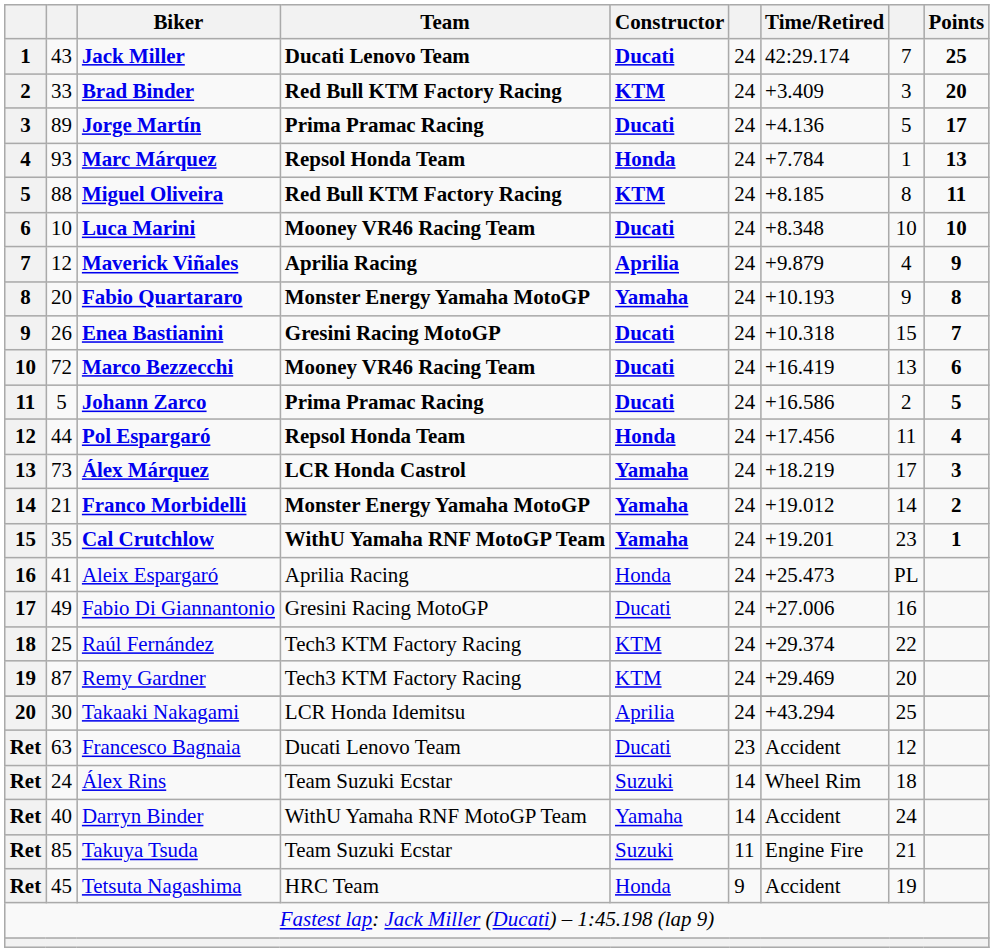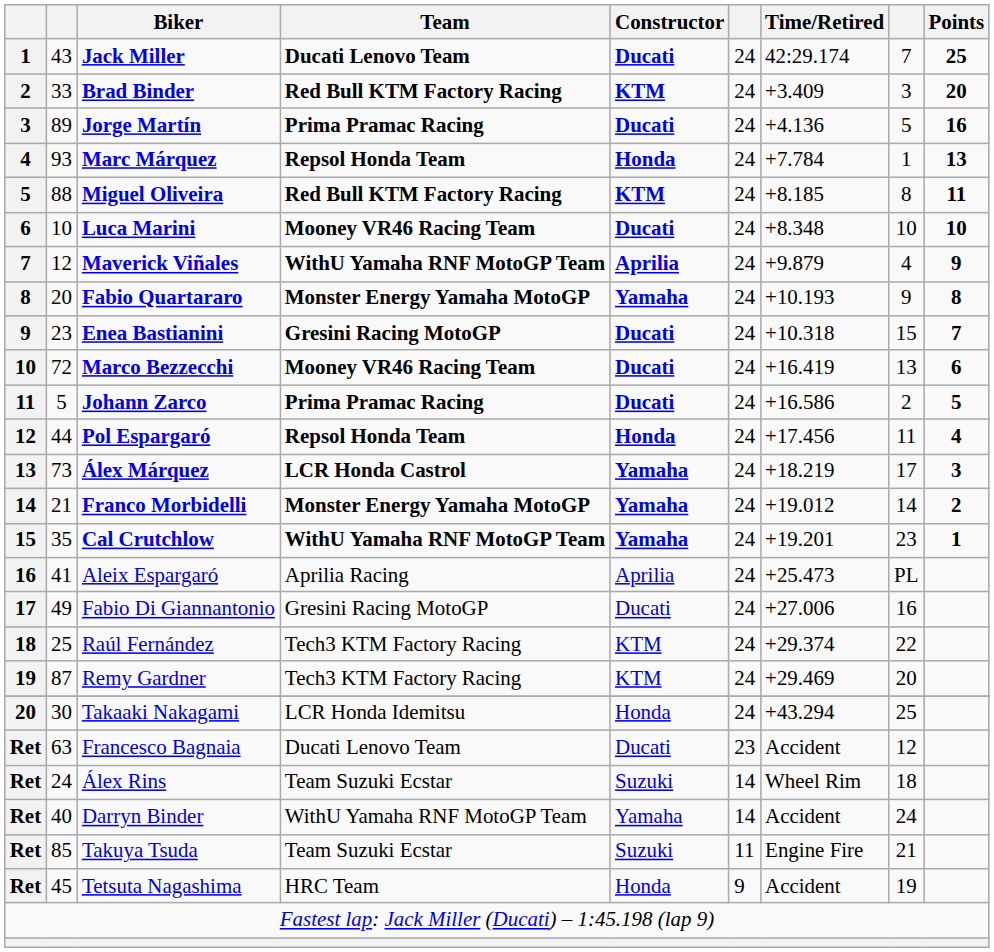 <table class="wikitable sortable" style="font-size: 85%;">
 <tr>
 <th scope="col"></th>
 <th scope="col"></th>
 <th scope="col">Biker</th>
 <th scope="col">Team</th>
 <th scope="col">Constructor</th>
 <th scope="col" class="unsortable"></th>
 <th scope="col" class="unsortable">Time/Retired</th>
 <th scope="col"></th>
 <th scope="col">Points</th>
 </tr>
 <tr>
 <th scope="row">1</th>
 <td align="center">43</td>
 <td> <strong><a href='#'>Jack Miller</a></strong></td>
 <td><strong>Ducati Lenovo Team</strong></td>
 <td><strong><a href='#'>Ducati</a></strong></td>
 <td>24</td>
 <td>42:29.174</td>
 <td align="center">7</td>
 <td align="center"><strong>25</strong></td>
 </tr>
 <tr>
 <th scope="row">2</th>
 <td align="center">33</td>
 <td> <strong><a href='#'>Brad Binder</a></strong></td>
 <td><strong>Red Bull KTM Factory Racing</strong></td>
 <td><strong><a href='#'>KTM</a></strong></td>
 <td>24</td>
 <td>+3.409</td>
 <td align="center">3</td>
 <td align="center"><strong>20</strong></td>
 </tr>
 <tr>
 <th scope="row">3</th>
 <td align="center">89</td>
 <td> <strong><a href='#'>Jorge Martín</a></strong></td>
 <td><strong>Prima Pramac Racing</strong></td>
 <td><strong><a href='#'>Ducati</a></strong></td>
 <td>24</td>
 <td>+4.136</td>
 <td align="center">5</td>
-<td align="center"><strong>17</strong></td>
+<td align="center"><strong>16</strong></td>
 </tr>
 <tr>
 <th scope="row">4</th>
 <td align="center">93</td>
 <td> <strong><a href='#'>Marc Márquez</a></strong></td>
 <td><strong>Repsol Honda Team</strong></td>
 <td><strong><a href='#'>Honda</a></strong></td>
 <td>24</td>
 <td>+7.784</td>
 <td align="center">1</td>
 <td align="center"><strong>13</strong></td>
 </tr>
 <tr>
 <th scope="row">5</th>
 <td align="center">88</td>
 <td> <strong><a href='#'>Miguel Oliveira</a></strong></td>
 <td><strong>Red Bull KTM Factory Racing</strong></td>
 <td><strong><a href='#'>KTM</a></strong></td>
 <td>24</td>
 <td>+8.185</td>
 <td align="center">8</td>
 <td align="center"><strong>11</strong></td>
 </tr>
 <tr>
 <th scope="row">6</th>
 <td align="center">10</td>
 <td> <strong><a href='#'>Luca Marini</a></strong></td>
 <td><strong>Mooney VR46 Racing Team</strong></td>
 <td><strong><a href='#'>Ducati</a></strong></td>
 <td>24</td>
 <td>+8.348</td>
 <td align="center">10</td>
 <td align="center"><strong>10</strong></td>
 </tr>
 <tr>
 <th scope="row">7</th>
 <td align="center">12</td>
 <td> <strong><a href='#'>Maverick Viñales</a></strong></td>
-<td><strong>Aprilia Racing</strong></td>
+<td><strong>WithU Yamaha RNF MotoGP Team</strong></td>
 <td><strong><a href='#'>Aprilia</a></strong></td>
 <td>24</td>
 <td>+9.879</td>
 <td align="center">4</td>
 <td align="center"><strong>9</strong></td>
 </tr>
 <tr>
 <th scope="row">8</th>
 <td align="center">20</td>
 <td> <strong><a href='#'>Fabio Quartararo</a></strong></td>
 <td><strong>Monster Energy Yamaha MotoGP</strong></td>
 <td><strong><a href='#'>Yamaha</a></strong></td>
 <td>24</td>
 <td>+10.193</td>
 <td align="center">9</td>
 <td align="center"><strong>8</strong></td>
 </tr>
 <tr>
 <th scope="row">9</th>
-<td align="center">26</td>
+<td align="center">23</td>
 <td> <strong><a href='#'>Enea Bastianini</a></strong></td>
 <td><strong>Gresini Racing MotoGP</strong></td>
 <td><strong><a href='#'>Ducati</a></strong></td>
 <td>24</td>
 <td>+10.318</td>
 <td align="center">15</td>
 <td align="center"><strong>7</strong></td>
 </tr>
 <tr>
 <th scope="row">10</th>
 <td align="center">72</td>
 <td> <strong><a href='#'>Marco Bezzecchi</a></strong></td>
 <td><strong>Mooney VR46 Racing Team</strong></td>
 <td><strong><a href='#'>Ducati</a></strong></td>
 <td>24</td>
 <td>+16.419</td>
 <td align="center">13</td>
 <td align="center"><strong>6</strong></td>
 </tr>
 <tr>
 <th scope="row">11</th>
 <td align="center">5</td>
 <td> <strong><a href='#'>Johann Zarco</a></strong></td>
 <td><strong>Prima Pramac Racing</strong></td>
 <td><strong><a href='#'>Ducati</a></strong></td>
 <td>24</td>
 <td>+16.586</td>
 <td align="center">2</td>
 <td align="center"><strong>5</strong></td>
 </tr>
 <tr>
 <th scope="row">12</th>
 <td align="center">44</td>
 <td> <strong><a href='#'>Pol Espargaró</a></strong></td>
 <td><strong>Repsol Honda Team</strong></td>
 <td><strong><a href='#'>Honda</a></strong></td>
 <td>24</td>
 <td>+17.456</td>
 <td align="center">11</td>
 <td align="center"><strong>4</strong></td>
 </tr>
 <tr>
 <th scope="row">13</th>
 <td align="center">73</td>
 <td> <strong><a href='#'>Álex Márquez</a></strong></td>
 <td><strong>LCR Honda Castrol</strong></td>
 <td><strong><a href='#'>Yamaha</a></strong></td>
 <td>24</td>
 <td>+18.219</td>
 <td align="center">17</td>
 <td align="center"><strong>3</strong></td>
 </tr>
 <tr>
 <th scope="row">14</th>
 <td align="center">21</td>
 <td> <strong><a href='#'>Franco Morbidelli</a></strong></td>
 <td><strong>Monster Energy Yamaha MotoGP</strong></td>
 <td><strong><a href='#'>Yamaha</a></strong></td>
 <td>24</td>
 <td>+19.012</td>
 <td align="center">14</td>
 <td align="center"><strong>2</strong></td>
 </tr>
 <tr>
 <th scope="row">15</th>
 <td align="center">35</td>
 <td> <strong><a href='#'>Cal Crutchlow</a></strong></td>
 <td><strong>WithU Yamaha RNF MotoGP Team</strong></td>
 <td><strong><a href='#'>Yamaha</a></strong></td>
 <td>24</td>
 <td>+19.201</td>
 <td align="center">23</td>
 <td align="center"><strong>1</strong></td>
 </tr>
 <tr>
 <th scope="row">16</th>
 <td align="center">41</td>
 <td> <a href='#'>Aleix Espargaró</a></td>
 <td>Aprilia Racing</td>
-<td><a href='#'>Honda</a></td>
+<td><a href='#'>Aprilia</a></td>
 <td>24</td>
 <td>+25.473</td>
 <td align="center">PL</td>
 <td></td>
 </tr>
 <tr>
 <th scope="row">17</th>
 <td align="center">49</td>
 <td> <a href='#'>Fabio Di Giannantonio</a></td>
 <td>Gresini Racing MotoGP</td>
 <td><a href='#'>Ducati</a></td>
 <td>24</td>
 <td>+27.006</td>
 <td align="center">16</td>
 <td></td>
 </tr>
 <tr>
 <th scope="row">18</th>
 <td align="center">25</td>
 <td> <a href='#'>Raúl Fernández</a></td>
 <td>Tech3 KTM Factory Racing</td>
 <td><a href='#'>KTM</a></td>
 <td>24</td>
 <td>+29.374</td>
 <td align="center">22</td>
 <td></td>
 </tr>
 <tr>
 <th scope="row">19</th>
 <td align="center">87</td>
 <td> <a href='#'>Remy Gardner</a></td>
 <td>Tech3 KTM Factory Racing</td>
 <td><a href='#'>KTM</a></td>
 <td>24</td>
 <td>+29.469</td>
 <td align="center">20</td>
 <td></td>
 </tr>
 <tr>
 </tr>
 <tr>
 <th scope="row">20</th>
 <td align="center">30</td>
 <td> <a href='#'>Takaaki Nakagami</a></td>
 <td>LCR Honda Idemitsu</td>
-<td><a href='#'>Aprilia</a></td>
+<td><a href='#'>Honda</a></td>
 <td>24</td>
 <td>+43.294</td>
 <td align="center">25</td>
 <td></td>
 </tr>
 <tr>
 <th scope="row">Ret</th>
 <td align="center">63</td>
 <td> <a href='#'>Francesco Bagnaia</a></td>
 <td>Ducati Lenovo Team</td>
 <td><a href='#'>Ducati</a></td>
 <td>23</td>
 <td>Accident</td>
 <td align="center">12</td>
 <td></td>
 </tr>
 <tr>
 <th scope="row">Ret</th>
 <td align="center">24</td>
 <td> <a href='#'>Álex Rins</a></td>
 <td>Team Suzuki Ecstar</td>
 <td><a href='#'>Suzuki</a></td>
 <td>14</td>
 <td>Wheel Rim</td>
 <td align="center">18</td>
 <td></td>
 </tr>
 <tr>
 <th scope="row">Ret</th>
 <td align="center">40</td>
 <td> <a href='#'>Darryn Binder</a></td>
 <td>WithU Yamaha RNF MotoGP Team</td>
 <td><a href='#'>Yamaha</a></td>
 <td>14</td>
 <td>Accident</td>
 <td align="center">24</td>
 <td></td>
 </tr>
 <tr>
 <th scope="row">Ret</th>
 <td align="center">85</td>
 <td> <a href='#'>Takuya Tsuda</a></td>
 <td>Team Suzuki Ecstar</td>
 <td><a href='#'>Suzuki</a></td>
 <td>11</td>
 <td>Engine Fire</td>
 <td align="center">21</td>
 <td></td>
 </tr>
 <tr>
 <th scope="row">Ret</th>
 <td align="center">45</td>
 <td> <a href='#'>Tetsuta Nagashima</a></td>
 <td>HRC Team</td>
 <td><a href='#'>Honda</a></td>
 <td>9</td>
 <td>Accident</td>
 <td align="center">19</td>
 <td></td>
 </tr>
 <tr class="sortbottom">
 <td colspan="9" style="text-align:center"><em><a href='#'>Fastest lap</a>:  <a href='#'>Jack Miller</a> (<a href='#'>Ducati</a>) – 1:45.198 (lap 9)</em></td>
 </tr>
 <tr>
 <th colspan=9></th>
 </tr>
 </table>
